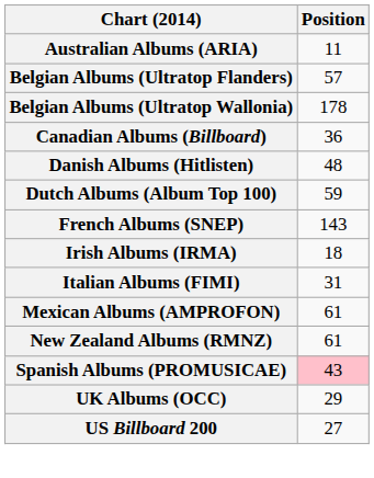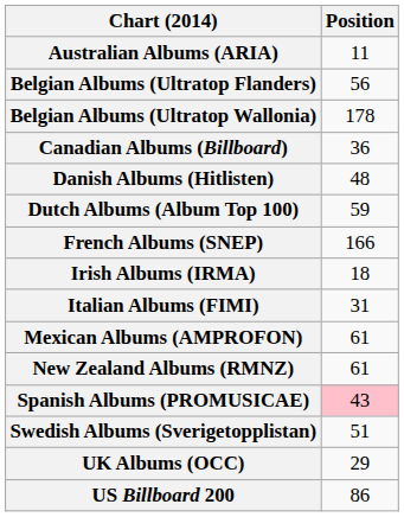 <table class="wikitable sortable plainrowheaders" style="text-align:center;">
 <tr>
 <th scope="col">Chart (2014)</th>
 <th scope="col">Position</th>
 </tr>
 <tr>
 <th scope="row">Australian Albums (ARIA)</th>
 <td>11</td>
 </tr>
 <tr>
 <th scope="row">Belgian Albums (Ultratop Flanders)</th>
-<td>57</td>
+<td>56</td>
 </tr>
 <tr>
 <th scope="row">Belgian Albums (Ultratop Wallonia)</th>
 <td>178</td>
 </tr>
 <tr>
 <th scope="row">Canadian Albums (<em>Billboard</em>)</th>
 <td>36</td>
 </tr>
 <tr>
 <th scope="row">Danish Albums (Hitlisten)</th>
 <td>48</td>
 </tr>
 <tr>
 <th scope="row">Dutch Albums (Album Top 100)</th>
 <td>59</td>
 </tr>
 <tr>
 <th scope="row">French Albums (SNEP)</th>
-<td>143</td>
+<td>166</td>
 </tr>
 <tr>
 <th scope="row">Irish Albums (IRMA)</th>
 <td>18</td>
 </tr>
 <tr>
 <th scope="row">Italian Albums (FIMI)</th>
 <td>31</td>
 </tr>
 <tr>
 <th scope="row">Mexican Albums (AMPROFON)</th>
 <td align="center">61</td>
 </tr>
 <tr>
 <th scope="row">New Zealand Albums (RMNZ)</th>
 <td>61</td>
 </tr>
 <tr>
 <th scope="row">Spanish Albums (PROMUSICAE)</th>
 <td style="background: pink;">43</td>
 </tr>
 <tr>
+<th scope="row">Swedish Albums (Sverigetopplistan)</th>
+<td>51</td>
+</tr>
+<tr>
 <th scope="row">UK Albums (OCC)</th>
 <td>29</td>
 </tr>
 <tr>
 <th scope="row">US <em>Billboard</em> 200</th>
-<td>27</td>
+<td>86</td>
 </tr>
 </table>
